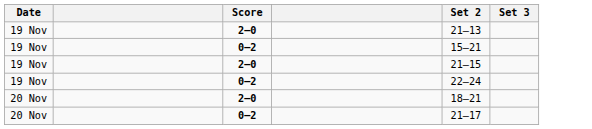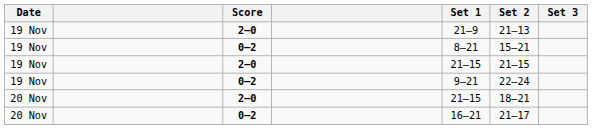 <table class="wikitable" style="text-align: center; font-size:90% ">
 <tr>
 <th width="50">Date</th>
 <th align="right" width="190"></th>
 <th width="50">Score</th>
 <th align="left" width="190"></th>
+<th width="50">Set 1</th>
 <th width="50">Set 2</th>
 <th width="50">Set 3</th>
 </tr>
 <tr>
 <td>19 Nov</td>
 <td align=right><strong></strong></td>
 <td align=center><strong>2–0</strong></td>
 <td align=left></td>
+<td>21–9</td>
 <td>21–13</td>
 <td></td>
 </tr>
 <tr>
 <td>19 Nov</td>
 <td align=right></td>
 <td align=center><strong>0–2</strong></td>
 <td align=left><strong></strong></td>
+<td>8–21</td>
 <td>15–21</td>
 <td></td>
 </tr>
 <tr>
 <td>19 Nov</td>
 <td align=right><strong></strong></td>
 <td align=center><strong>2–0</strong></td>
 <td align=left></td>
 <td>21–15</td>
+<td>21–15</td>
 <td></td>
 </tr>
 <tr>
 <td>19 Nov</td>
 <td align=right></td>
 <td align=center><strong>0–2</strong></td>
 <td align=left><strong></strong></td>
+<td>9–21</td>
 <td>22–24</td>
 <td></td>
 </tr>
 <tr>
 <td>20 Nov</td>
 <td align=right><strong></strong></td>
 <td align=center><strong>2–0</strong></td>
 <td align=left></td>
+<td>21–15</td>
 <td>18–21</td>
 <td></td>
 </tr>
 <tr>
 <td>20 Nov</td>
 <td align=right></td>
 <td align=center><strong>0–2</strong></td>
 <td align=left><strong></strong></td>
+<td>16–21</td>
 <td>21–17</td>
 <td></td>
 </tr>
 </table>
